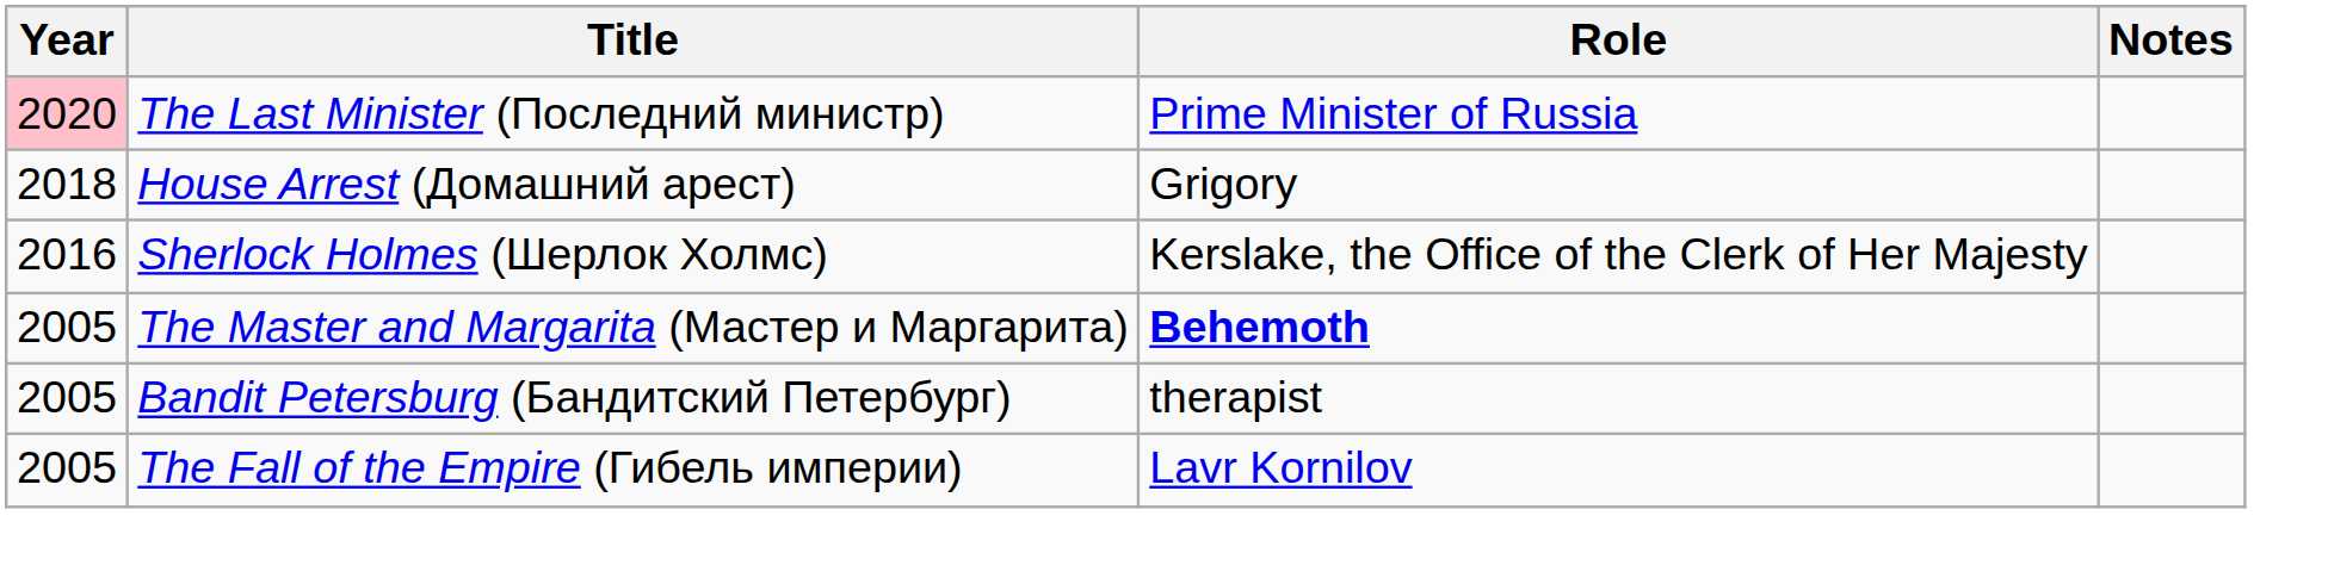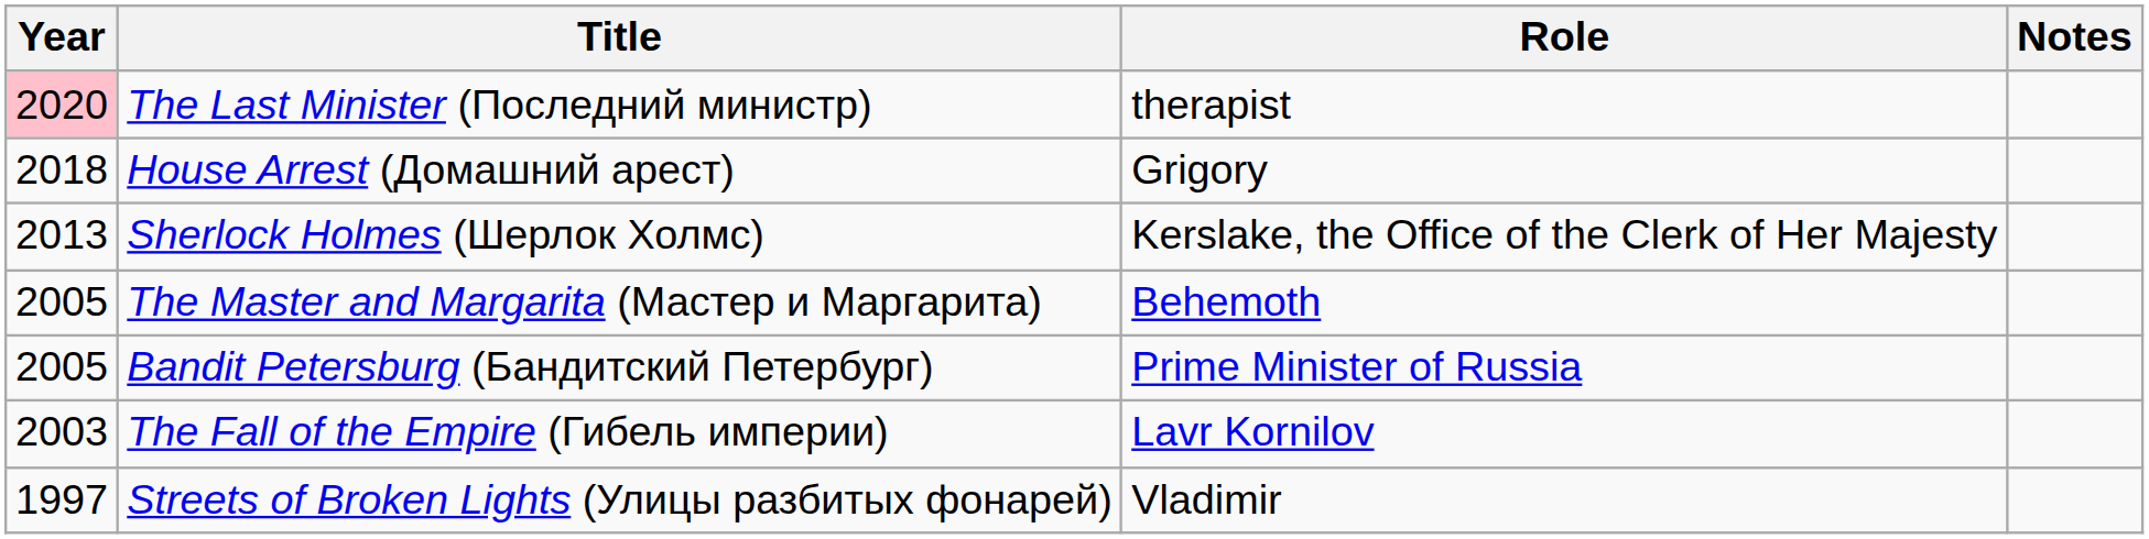 <table class="wikitable sortable">
 <tr>
 <th>Year</th>
 <th>Title</th>
 <th>Role</th>
 <th class="unsortable">Notes</th>
 </tr>
 <tr>
 <td style="background: pink;">2020</td>
 <td><em><a href='#'>The Last Minister</a></em> (Последний министр)</td>
-<td><a href='#'>Prime Minister of Russia</a></td>
+<td>therapist</td>
 <td></td>
 </tr>
 <tr>
 <td>2018</td>
 <td><em><a href='#'>House Arrest</a></em> (Домашний арест)</td>
 <td>Grigory</td>
 <td></td>
 </tr>
 <tr>
-<td>2016</td>
+<td>2013</td>
 <td><em><a href='#'>Sherlock Holmes</a></em> (Шерлок Холмс)</td>
 <td>Kerslake, the Office of the Clerk of Her Majesty</td>
 <td></td>
 </tr>
 <tr>
 <td>2005</td>
 <td><em><a href='#'>The Master and Margarita</a></em> (Мастер и Маргарита)</td>
-<td><strong><a href='#'>Behemoth</a></strong></td>
+<td><a href='#'>Behemoth</a></td>
 <td></td>
 </tr>
 <tr>
 <td>2005</td>
 <td><em><a href='#'>Bandit Petersburg</a></em> (Бандитский Петербург)</td>
-<td>therapist</td>
+<td><a href='#'>Prime Minister of Russia</a></td>
 <td></td>
 </tr>
 <tr>
-<td>2005</td>
+<td>2003</td>
 <td><em><a href='#'>The Fall of the Empire</a></em> (Гибель империи)</td>
 <td><a href='#'>Lavr Kornilov</a></td>
 <td></td>
 </tr>
+<tr>
+<td>1997</td>
+<td><em><a href='#'>Streets of Broken Lights</a></em> (Улицы разбитых фонарей)</td>
+<td>Vladimir</td>
+<td></td>
+</tr>
 </table>
